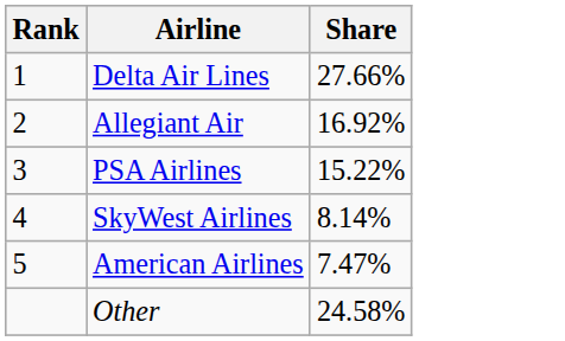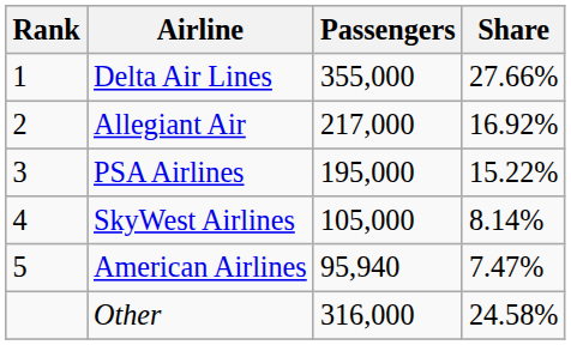 <table class="wikitable sortable" style="font-size: 95%">
 <tr>
 <th>Rank</th>
 <th>Airline</th>
+<th>Passengers</th>
 <th>Share</th>
 </tr>
 <tr>
 <td>1</td>
 <td><a href='#'>Delta Air Lines</a></td>
+<td>355,000</td>
 <td>27.66%</td>
 </tr>
 <tr>
 <td>2</td>
 <td><a href='#'>Allegiant Air</a></td>
+<td>217,000</td>
 <td>16.92%</td>
 </tr>
 <tr>
 <td>3</td>
 <td><a href='#'>PSA Airlines</a></td>
+<td>195,000</td>
 <td>15.22%</td>
 </tr>
 <tr>
 <td>4</td>
 <td><a href='#'>SkyWest Airlines</a></td>
+<td>105,000</td>
 <td>8.14%</td>
 </tr>
 <tr>
 <td>5</td>
 <td><a href='#'>American Airlines</a></td>
+<td>95,940</td>
 <td>7.47%</td>
 </tr>
 <tr>
 <td></td>
 <td><em>Other</em></td>
+<td>316,000</td>
 <td>24.58%</td>
 </tr>
 </table>
